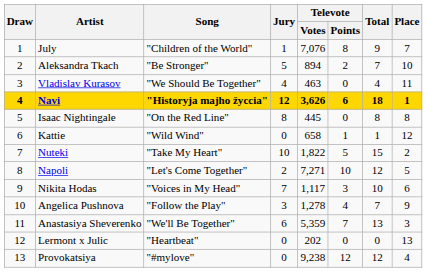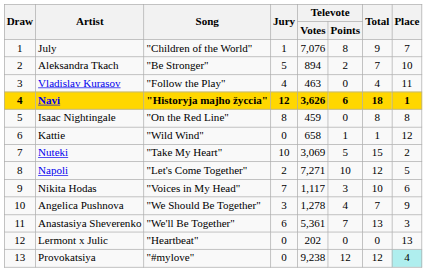 <table class="sortable wikitable" style="margin: 1em auto 1em auto; text-align:center">
 <tr>
 <th rowspan="2">Draw</th>
 <th rowspan="2">Artist</th>
 <th rowspan="2">Song</th>
 <th rowspan="2">Jury</th>
 <th colspan="2">Televote</th>
 <th rowspan="2">Total</th>
 <th rowspan="2">Place</th>
 </tr>
 <tr>
 <th>Votes</th>
 <th>Points</th>
 </tr>
 <tr>
 <td>1</td>
 <td align="left">July</td>
 <td align="left">"Children of the World"</td>
 <td>1</td>
 <td>7,076</td>
 <td>8</td>
 <td>9</td>
 <td>7</td>
 </tr>
 <tr>
 <td>2</td>
 <td align="left">Aleksandra Tkach</td>
 <td align="left">"Be Stronger"</td>
 <td>5</td>
 <td>894</td>
 <td>2</td>
 <td>7</td>
 <td>10</td>
 </tr>
 <tr>
 <td>3</td>
 <td align="left"><a href='#'>Vladislav Kurasov</a></td>
-<td align="left">"We Should Be Together"</td>
+<td align="left">"Follow the Play"</td>
 <td>4</td>
 <td>463</td>
 <td>0</td>
 <td>4</td>
 <td>11</td>
 </tr>
 <tr style="font-weight:bold; background:gold">
 <td>4</td>
 <td align="left"><a href='#'>Navi</a></td>
 <td align="left">"Historyja majho žyccia"</td>
 <td>12</td>
 <td>3,626</td>
 <td>6</td>
 <td>18</td>
 <td>1</td>
 </tr>
 <tr>
 <td>5</td>
 <td align="left">Isaac Nightingale</td>
 <td align="left">"On the Red Line"</td>
 <td>8</td>
-<td>445</td>
+<td>459</td>
 <td>0</td>
 <td>8</td>
 <td>8</td>
 </tr>
 <tr>
 <td>6</td>
 <td align="left">Kattie</td>
 <td align="left">"Wild Wind"</td>
 <td>0</td>
 <td>658</td>
 <td>1</td>
 <td>1</td>
 <td>12</td>
 </tr>
 <tr>
 <td>7</td>
 <td align="left"><a href='#'>Nuteki</a></td>
 <td align="left">"Take My Heart"</td>
 <td>10</td>
-<td>1,822</td>
+<td>3,069</td>
 <td>5</td>
 <td>15</td>
 <td>2</td>
 </tr>
 <tr>
 <td>8</td>
 <td align="left"><a href='#'>Napoli</a></td>
 <td align="left">"Let's Come Together"</td>
 <td>2</td>
 <td>7,271</td>
 <td>10</td>
 <td>12</td>
 <td>5</td>
 </tr>
 <tr>
 <td>9</td>
 <td align="left">Nikita Hodas</td>
 <td align="left">"Voices in My Head"</td>
 <td>7</td>
 <td>1,117</td>
 <td>3</td>
 <td>10</td>
 <td>6</td>
 </tr>
 <tr>
 <td>10</td>
 <td align="left">Angelica Pushnova</td>
-<td align="left">"Follow the Play"</td>
+<td align="left">"We Should Be Together"</td>
 <td>3</td>
 <td>1,278</td>
 <td>4</td>
 <td>7</td>
 <td>9</td>
 </tr>
 <tr>
 <td>11</td>
 <td align="left">Anastasiya Sheverenko</td>
 <td align="left">"We'll Be Together"</td>
 <td>6</td>
-<td>5,359</td>
+<td>5,361</td>
 <td>7</td>
 <td>13</td>
 <td>3</td>
 </tr>
 <tr>
 <td>12</td>
 <td align="left">Lermont x Julic</td>
 <td align="left">"Heartbeat"</td>
 <td>0</td>
 <td>202</td>
 <td>0</td>
 <td>0</td>
 <td>13</td>
 </tr>
 <tr>
 <td>13</td>
 <td align="left">Provokatsiya</td>
 <td align="left">"#mylove"</td>
 <td>0</td>
 <td>9,238</td>
 <td>12</td>
 <td>12</td>
-<td>4</td>
+<td style="background: paleturquoise;">4</td>
 </tr>
 </table>
